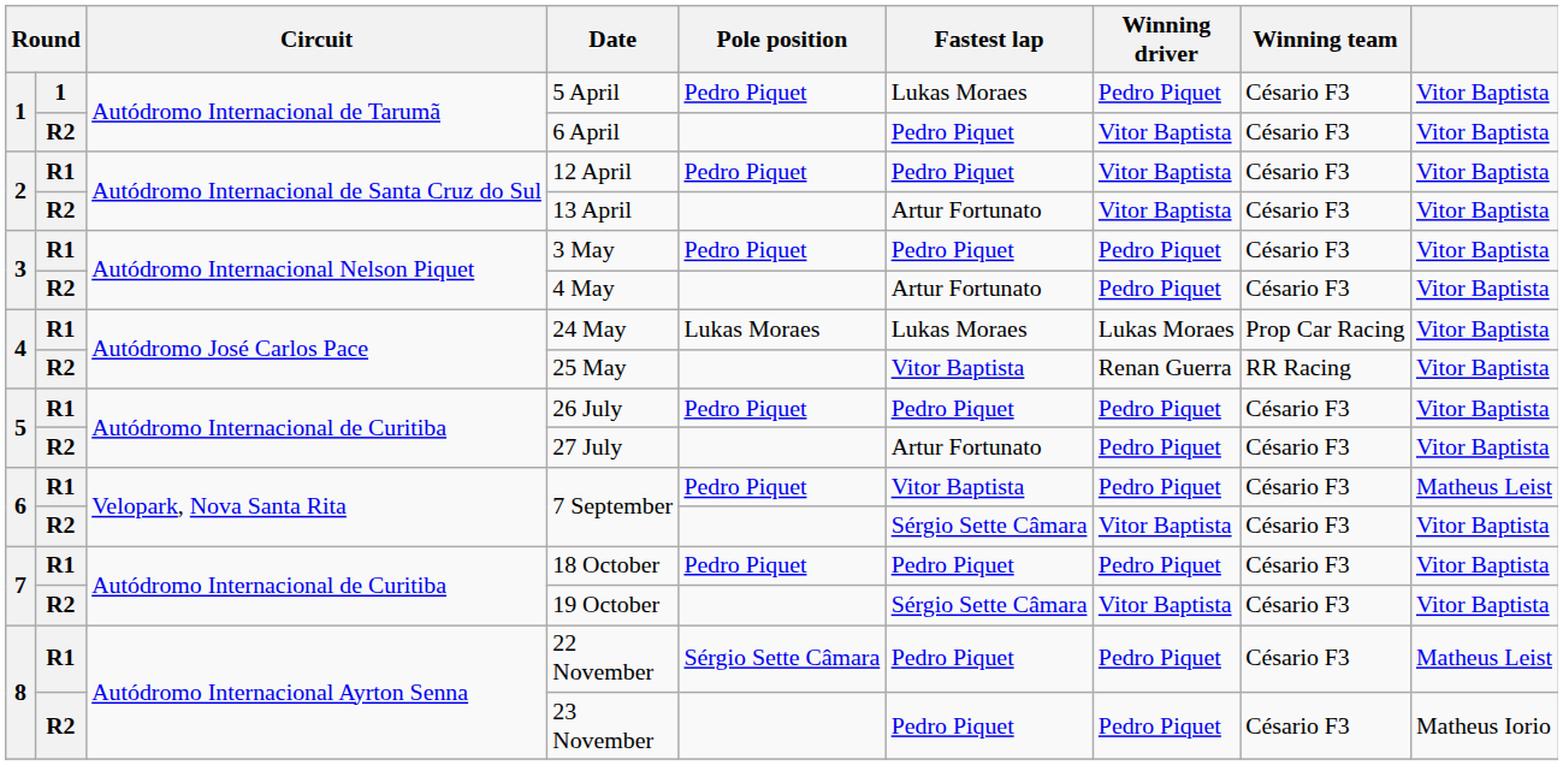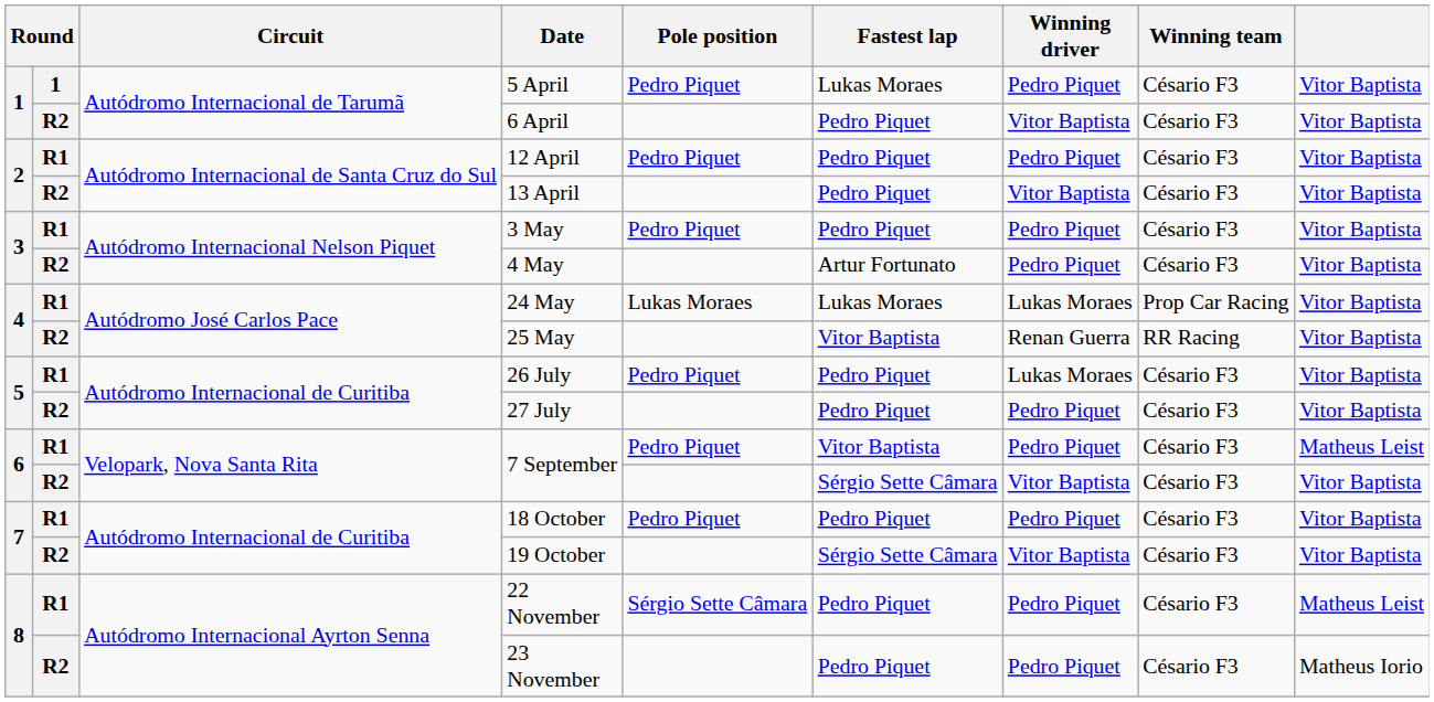 <table class="wikitable" style="font-size: 85%">
 <tr>
 <th colspan=2>Round</th>
 <th>Circuit</th>
 <th>Date</th>
 <th>Pole position</th>
 <th>Fastest lap</th>
 <th>Winning driver</th>
 <th>Winning team</th>
 <th></th>
 </tr>
 <tr>
 <th rowspan=2>1</th>
 <th>1</th>
 <td rowspan=2><a href='#'>Autódromo Internacional de Tarumã</a></td>
 <td>5 April</td>
 <td> <a href='#'>Pedro Piquet</a></td>
 <td> Lukas Moraes</td>
 <td> <a href='#'>Pedro Piquet</a></td>
 <td nowrap> Césario F3</td>
 <td> <a href='#'>Vitor Baptista</a></td>
 </tr>
 <tr>
 <th>R2</th>
 <td>6 April</td>
 <td></td>
 <td> <a href='#'>Pedro Piquet</a></td>
 <td nowrap> <a href='#'>Vitor Baptista</a></td>
 <td> Césario F3</td>
 <td> <a href='#'>Vitor Baptista</a></td>
 </tr>
 <tr>
 <th rowspan=2>2</th>
 <th>R1</th>
 <td rowspan=2 nowrap><a href='#'>Autódromo Internacional de Santa Cruz do Sul</a></td>
 <td>12 April</td>
 <td> <a href='#'>Pedro Piquet</a></td>
 <td> <a href='#'>Pedro Piquet</a></td>
-<td nowrap> <a href='#'>Vitor Baptista</a></td>
+<td> <a href='#'>Pedro Piquet</a></td>
 <td> Césario F3</td>
 <td> <a href='#'>Vitor Baptista</a></td>
 </tr>
 <tr>
 <th>R2</th>
 <td>13 April</td>
 <td></td>
-<td> Artur Fortunato</td>
+<td> <a href='#'>Pedro Piquet</a></td>
 <td> <a href='#'>Vitor Baptista</a></td>
 <td> Césario F3</td>
 <td> <a href='#'>Vitor Baptista</a></td>
 </tr>
 <tr>
 <th rowspan=2>3</th>
 <th>R1</th>
 <td rowspan=2><a href='#'>Autódromo Internacional Nelson Piquet</a></td>
 <td>3 May</td>
 <td> <a href='#'>Pedro Piquet</a></td>
 <td> <a href='#'>Pedro Piquet</a></td>
 <td> <a href='#'>Pedro Piquet</a></td>
 <td> Césario F3</td>
 <td> <a href='#'>Vitor Baptista</a></td>
 </tr>
 <tr>
 <th>R2</th>
 <td>4 May</td>
 <td></td>
 <td> Artur Fortunato</td>
 <td> <a href='#'>Pedro Piquet</a></td>
 <td> Césario F3</td>
 <td> <a href='#'>Vitor Baptista</a></td>
 </tr>
 <tr>
 <th rowspan=2>4</th>
 <th>R1</th>
 <td rowspan=2><a href='#'>Autódromo José Carlos Pace</a></td>
 <td>24 May</td>
 <td> Lukas Moraes</td>
 <td> Lukas Moraes</td>
 <td nowrap> Lukas Moraes</td>
 <td nowrap> Prop Car Racing</td>
 <td> <a href='#'>Vitor Baptista</a></td>
 </tr>
 <tr>
 <th>R2</th>
 <td>25 May</td>
 <td></td>
 <td> <a href='#'>Vitor Baptista</a></td>
 <td nowrap> Renan Guerra</td>
 <td> RR Racing</td>
 <td> <a href='#'>Vitor Baptista</a></td>
 </tr>
 <tr>
 <th rowspan=2>5</th>
 <th>R1</th>
 <td rowspan=2><a href='#'>Autódromo Internacional de Curitiba</a></td>
 <td>26 July</td>
 <td> <a href='#'>Pedro Piquet</a></td>
 <td> <a href='#'>Pedro Piquet</a></td>
-<td> <a href='#'>Pedro Piquet</a></td>
+<td nowrap> Lukas Moraes</td>
 <td> Césario F3</td>
 <td> <a href='#'>Vitor Baptista</a></td>
 </tr>
 <tr>
 <th>R2</th>
 <td>27 July</td>
 <td></td>
-<td> Artur Fortunato</td>
+<td> <a href='#'>Pedro Piquet</a></td>
 <td> <a href='#'>Pedro Piquet</a></td>
 <td> Césario F3</td>
 <td> <a href='#'>Vitor Baptista</a></td>
 </tr>
 <tr>
 <th rowspan=2>6</th>
 <th>R1</th>
 <td rowspan=2><a href='#'>Velopark</a>, <a href='#'>Nova Santa Rita</a></td>
 <td rowspan=2 nowrap>7 September</td>
 <td> <a href='#'>Pedro Piquet</a></td>
 <td> <a href='#'>Vitor Baptista</a></td>
 <td> <a href='#'>Pedro Piquet</a></td>
 <td> Césario F3</td>
 <td> <a href='#'>Matheus Leist</a></td>
 </tr>
 <tr>
 <th>R2</th>
 <td></td>
 <td nowrap> <a href='#'>Sérgio Sette Câmara</a></td>
 <td> <a href='#'>Vitor Baptista</a></td>
 <td> Césario F3</td>
 <td> <a href='#'>Vitor Baptista</a></td>
 </tr>
 <tr>
 <th rowspan=2>7</th>
 <th>R1</th>
 <td rowspan=2><a href='#'>Autódromo Internacional de Curitiba</a></td>
 <td>18 October</td>
 <td> <a href='#'>Pedro Piquet</a></td>
 <td> <a href='#'>Pedro Piquet</a></td>
 <td> <a href='#'>Pedro Piquet</a></td>
 <td> Césario F3</td>
 <td> <a href='#'>Vitor Baptista</a></td>
 </tr>
 <tr>
 <th>R2</th>
 <td>19 October</td>
 <td></td>
 <td> <a href='#'>Sérgio Sette Câmara</a></td>
 <td nowrap> <a href='#'>Vitor Baptista</a></td>
 <td> Césario F3</td>
 <td nowrap> <a href='#'>Vitor Baptista</a></td>
 </tr>
 <tr>
 <th rowspan=2>8</th>
 <th>R1</th>
 <td rowspan=2><a href='#'>Autódromo Internacional Ayrton Senna</a></td>
 <td>22 November</td>
 <td nowrap> <a href='#'>Sérgio Sette Câmara</a></td>
 <td> <a href='#'>Pedro Piquet</a></td>
 <td> <a href='#'>Pedro Piquet</a></td>
 <td> Césario F3</td>
 <td nowrap> <a href='#'>Matheus Leist</a></td>
 </tr>
 <tr>
 <th>R2</th>
 <td>23 November</td>
 <td></td>
 <td> <a href='#'>Pedro Piquet</a></td>
 <td> <a href='#'>Pedro Piquet</a></td>
 <td> Césario F3</td>
 <td> Matheus Iorio</td>
 </tr>
 </table>
